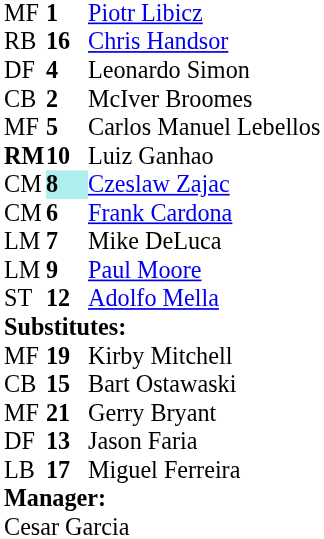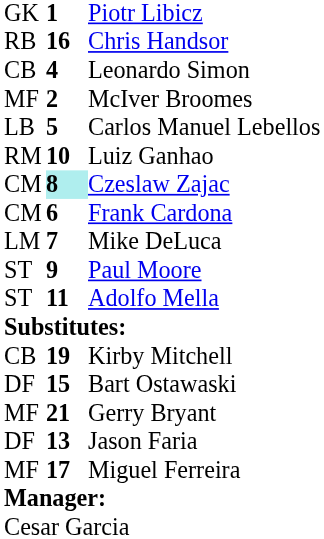 <table style="font-size: 90%" cellspacing="0" cellpadding="0">
 <tr>
 <th width="25"></th>
 <th width="25"></th>
 </tr>
 <tr>
-<td>MF</td>
+<td>GK</td>
 <td><strong>1</strong></td>
 <td> <a href='#'>Piotr Libicz</a></td>
 <td></td>
 <td></td>
 </tr>
 <tr>
 <td>RB</td>
 <td><strong>16</strong></td>
 <td> <a href='#'>Chris Handsor</a></td>
 </tr>
 <tr>
-<td>DF</td>
+<td>CB</td>
 <td><strong>4</strong></td>
 <td>Leonardo Simon</td>
 </tr>
 <tr>
-<td>CB</td>
+<td>MF</td>
 <td><strong>2</strong></td>
 <td>McIver Broomes</td>
 </tr>
 <tr>
-<td>MF</td>
+<td>LB</td>
 <td><strong>5</strong></td>
 <td>Carlos Manuel Lebellos</td>
 </tr>
 <tr>
-<td><strong>RM</strong></td>
+<td>RM</td>
 <td><strong>10</strong></td>
 <td>Luiz Ganhao</td>
 <td></td>
 <td></td>
 </tr>
 <tr>
 <td>CM</td>
 <td style="background: paleturquoise;"><strong>8</strong></td>
 <td> <a href='#'>Czeslaw Zajac</a></td>
 <td></td>
 <td></td>
 </tr>
 <tr>
 <td>CM</td>
 <td><strong>6</strong></td>
 <td> <a href='#'>Frank Cardona</a></td>
 <td></td>
 <td></td>
 </tr>
 <tr>
 <td>LM</td>
 <td><strong>7</strong></td>
 <td>Mike DeLuca</td>
 <td></td>
 <td></td>
 </tr>
 <tr>
-<td>LM</td>
+<td>ST</td>
 <td><strong>9</strong></td>
 <td> <a href='#'>Paul Moore</a></td>
 <td></td>
 <td></td>
 </tr>
 <tr>
 <td>ST</td>
-<td><strong>12</strong></td>
+<td><strong>11</strong></td>
 <td> <a href='#'>Adolfo Mella</a></td>
 <td></td>
 <td></td>
 </tr>
 <tr>
 <td colspan=3><strong>Substitutes:</strong></td>
 </tr>
 <tr>
-<td>MF</td>
+<td>CB</td>
 <td><strong>19</strong></td>
 <td> Kirby Mitchell</td>
 <td></td>
 <td></td>
 </tr>
 <tr>
-<td>CB</td>
+<td>DF</td>
 <td><strong>15</strong></td>
 <td>Bart Ostawaski</td>
 <td></td>
 <td></td>
 </tr>
 <tr>
 <td>MF</td>
 <td><strong>21</strong></td>
 <td>Gerry Bryant</td>
 <td></td>
 <td></td>
 </tr>
 <tr>
 <td>DF</td>
 <td><strong>13</strong></td>
 <td> Jason Faria</td>
 <td></td>
 <td></td>
 </tr>
 <tr>
-<td>LB</td>
+<td>MF</td>
 <td><strong>17</strong></td>
 <td>Miguel Ferreira</td>
 <td></td>
 <td></td>
 </tr>
 <tr>
 <td colspan=3><strong>Manager:</strong></td>
 </tr>
 <tr>
 <td colspan=4>Cesar Garcia</td>
 </tr>
 </table>
